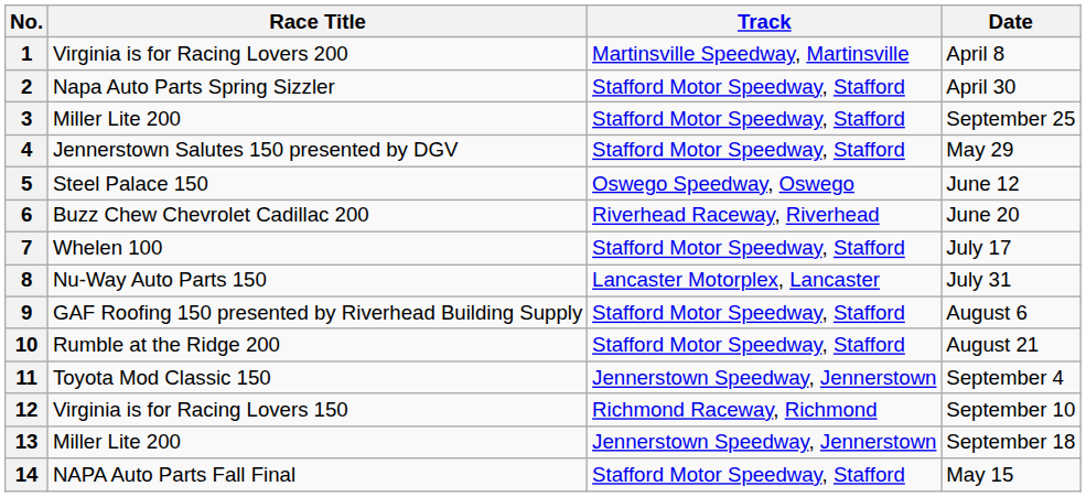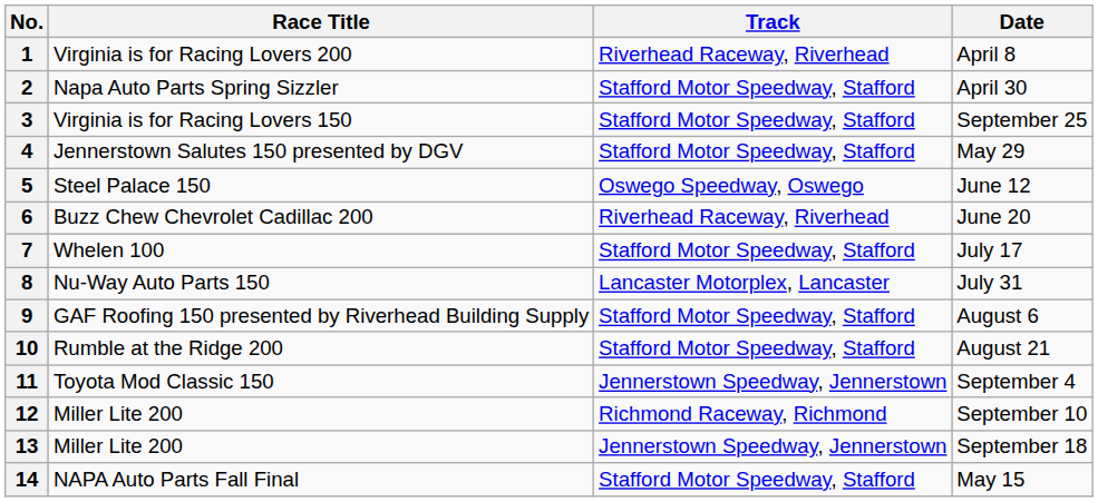 <table class="wikitable" style="font-size:85%;">
 <tr>
 <th>No.</th>
 <th>Race Title</th>
 <th><a href='#'>Track</a></th>
 <th>Date</th>
 </tr>
 <tr>
 <th>1</th>
 <td>Virginia is for Racing Lovers 200</td>
-<td><a href='#'>Martinsville Speedway</a>, <a href='#'>Martinsville</a></td>
+<td><a href='#'>Riverhead Raceway</a>, <a href='#'>Riverhead</a></td>
 <td>April 8</td>
 </tr>
 <tr>
 <th>2</th>
 <td>Napa Auto Parts Spring Sizzler</td>
 <td><a href='#'>Stafford Motor Speedway</a>, <a href='#'>Stafford</a></td>
 <td>April 30</td>
 </tr>
 <tr>
 <th>3</th>
-<td>Miller Lite 200</td>
+<td>Virginia is for Racing Lovers 150</td>
 <td><a href='#'>Stafford Motor Speedway</a>, <a href='#'>Stafford</a></td>
 <td>September 25</td>
 </tr>
 <tr>
 <th>4</th>
 <td>Jennerstown Salutes 150 presented by DGV</td>
 <td><a href='#'>Stafford Motor Speedway</a>, <a href='#'>Stafford</a></td>
 <td>May 29</td>
 </tr>
 <tr>
 <th>5</th>
 <td>Steel Palace 150</td>
 <td><a href='#'>Oswego Speedway</a>, <a href='#'>Oswego</a></td>
 <td>June 12</td>
 </tr>
 <tr>
 <th>6</th>
 <td>Buzz Chew Chevrolet Cadillac 200</td>
 <td><a href='#'>Riverhead Raceway</a>, <a href='#'>Riverhead</a></td>
 <td>June 20</td>
 </tr>
 <tr>
 <th>7</th>
 <td>Whelen 100</td>
 <td><a href='#'>Stafford Motor Speedway</a>, <a href='#'>Stafford</a></td>
 <td>July 17</td>
 </tr>
 <tr>
 <th>8</th>
 <td>Nu-Way Auto Parts 150</td>
 <td><a href='#'>Lancaster Motorplex</a>, <a href='#'>Lancaster</a></td>
 <td>July 31</td>
 </tr>
 <tr>
 <th>9</th>
 <td>GAF Roofing 150 presented by Riverhead Building Supply</td>
 <td><a href='#'>Stafford Motor Speedway</a>, <a href='#'>Stafford</a></td>
 <td>August 6</td>
 </tr>
 <tr>
 <th>10</th>
 <td>Rumble at the Ridge 200</td>
 <td><a href='#'>Stafford Motor Speedway</a>, <a href='#'>Stafford</a></td>
 <td>August 21</td>
 </tr>
 <tr>
 <th>11</th>
 <td>Toyota Mod Classic 150</td>
 <td><a href='#'>Jennerstown Speedway</a>, <a href='#'>Jennerstown</a></td>
 <td>September 4</td>
 </tr>
 <tr>
 <th>12</th>
-<td>Virginia is for Racing Lovers 150</td>
+<td>Miller Lite 200</td>
 <td><a href='#'>Richmond Raceway</a>, <a href='#'>Richmond</a></td>
 <td>September 10</td>
 </tr>
 <tr>
 <th>13</th>
 <td>Miller Lite 200</td>
 <td><a href='#'>Jennerstown Speedway</a>, <a href='#'>Jennerstown</a></td>
 <td>September 18</td>
 </tr>
 <tr>
 <th>14</th>
 <td>NAPA Auto Parts Fall Final</td>
 <td><a href='#'>Stafford Motor Speedway</a>, <a href='#'>Stafford</a></td>
 <td>May 15</td>
 </tr>
 </table>
